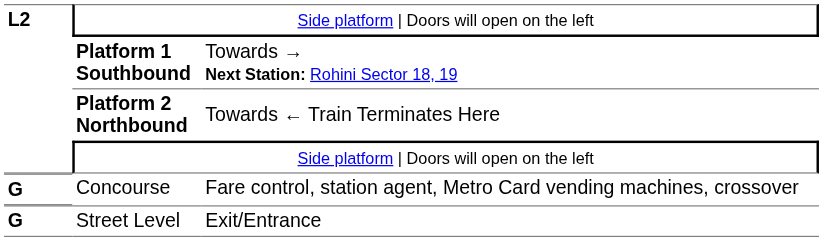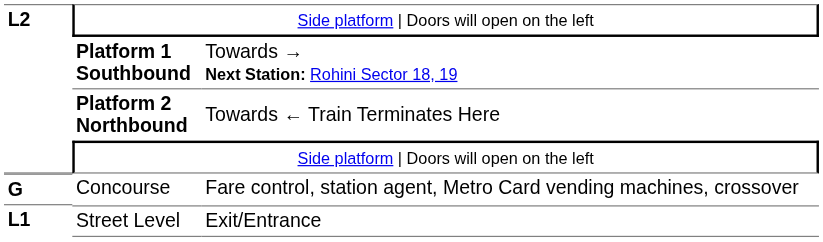 <table table border=0 cellspacing=0 cellpadding=3>
 <tr>
 <td style="border-top:solid 1px grey;border-bottom:solid 1px grey;" width=50 rowspan=4 valign=top><strong>L2</strong></td>
 <td style="border-top:solid 1px grey;border-right:solid 2px black;border-left:solid 2px black;border-bottom:solid 2px black;text-align:center;" colspan=2><small><a href='#'>Side platform</a> | Doors will open on the left </small></td>
 </tr>
 <tr>
 <td style="border-bottom:solid 1px grey;" width=100><span><strong>Platform 1</strong><br><strong>Southbound</strong></span></td>
 <td style="border-bottom:solid 1px grey;" width=500>Towards → <br><small><strong>Next Station:</strong> <a href='#'>Rohini Sector 18, 19</a></small></td>
 </tr>
 <tr>
 <td><span><strong>Platform 2</strong><br><strong>Northbound</strong></span></td>
 <td><span></span>Towards ← Train Terminates Here</td>
 </tr>
 <tr>
 <td style="border-top:solid 2px black;border-right:solid 2px black;border-left:solid 2px black;border-bottom:solid 1px grey;text-align:center;" colspan=2><small><a href='#'>Side platform</a> | Doors will open on the left </small></td>
 </tr>
 <tr>
 <td style="border-bottom:solid 1px grey;border-top:solid 1px grey;" width=50 valign=top><strong>G</strong></td>
 <td valign=top>Concourse</td>
 <td valign=top>Fare control, station agent, Metro Card vending machines, crossover</td>
 </tr>
 <tr>
-<td style="border-bottom:solid 1px grey;border-top:solid 1px grey;" width=50 valign=top><strong>G</strong></td>
+<td valign=top><strong>L1</strong></td>
 <td style="border-top:solid 1px grey;border-bottom:solid 1px grey;" width=100 valign=top>Street Level</td>
 <td style="border-top:solid 1px grey;border-bottom:solid 1px grey;" width=500 valign=top>Exit/Entrance</td>
 </tr>
 </table>
